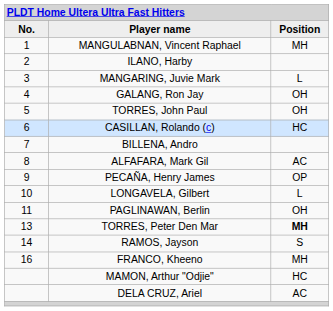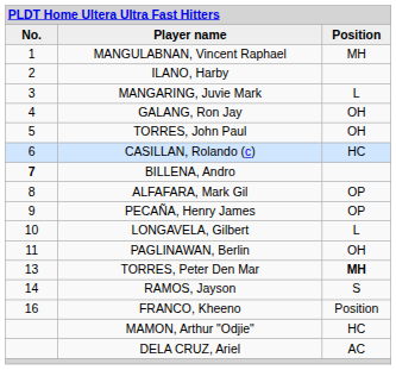 <table class='wikitable mw-collapsible mw-collapsed' style='text-align: center; width: 500px; border: none;'>
 <tr>
 <th style="background:#D4D4D4; text-align:left;" colspan=3><a href='#'>PLDT Home Ultera Ultra Fast Hitters</a></th>
 </tr>
 <tr style="background:#EEEEEE; font-weight:bold;">
 <td width=10%>No.</td>
 <td width=50%>Player name</td>
 <td width=10%>Position</td>
 </tr>
 <tr>
 <td align=center>1</td>
 <td>MANGULABNAN, Vincent Raphael</td>
 <td align=center>MH</td>
 </tr>
 <tr>
 <td align=center>2</td>
 <td>ILANO, Harby</td>
 <td align=center></td>
 </tr>
 <tr>
 <td align=center>3</td>
 <td>MANGARING, Juvie Mark</td>
 <td align=center>L</td>
 </tr>
 <tr>
 <td align=center>4</td>
 <td>GALANG, Ron Jay</td>
 <td align=center>OH</td>
 </tr>
 <tr>
 <td align=center>5</td>
 <td>TORRES, John Paul</td>
 <td align=center>OH</td>
 </tr>
 <tr style="background:#D0E6FF;">
 <td align=center>6</td>
 <td>CASILLAN, Rolando (<a href='#'>c</a>)</td>
 <td align=center>HC</td>
 </tr>
 <tr>
-<td align=center>7</td>
+<td align=center><strong>7</strong></td>
 <td>BILLENA, Andro</td>
 <td align=center></td>
 </tr>
 <tr>
 <td align=center>8</td>
 <td>ALFAFARA, Mark Gil</td>
-<td align=center>AC</td>
+<td align=center>OP</td>
 </tr>
 <tr>
 <td align=center>9</td>
 <td>PECAÑA, Henry James</td>
 <td align=center>OP</td>
 </tr>
 <tr>
 <td align=center>10</td>
 <td>LONGAVELA, Gilbert</td>
 <td align=center>L</td>
 </tr>
 <tr>
 <td align=center>11</td>
 <td>PAGLINAWAN, Berlin</td>
 <td align=center>OH</td>
 </tr>
 <tr>
 <td align=center>13</td>
 <td>TORRES, Peter Den Mar</td>
 <td align=center><strong>MH</strong></td>
 </tr>
 <tr>
 <td align=center>14</td>
 <td>RAMOS, Jayson</td>
 <td align=center>S</td>
 </tr>
 <tr>
 <td align=center>16</td>
 <td>FRANCO, Kheeno</td>
-<td align=center>MH</td>
+<td width=10%>Position</td>
 </tr>
 <tr>
 <td align=center></td>
 <td>MAMON, Arthur "Odjie"</td>
 <td align=center>HC</td>
 </tr>
 <tr>
 <td align=center></td>
 <td>DELA CRUZ, Ariel</td>
 <td align=center>AC</td>
 </tr>
 <tr>
 <th style="background:#D4D4D4;" colspan=3></th>
 </tr>
 <tr>
 </tr>
 </table>
